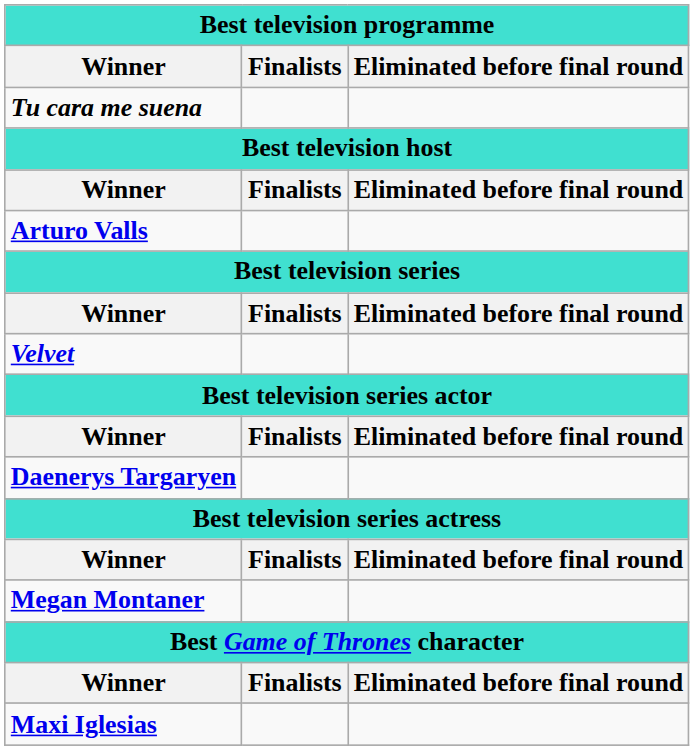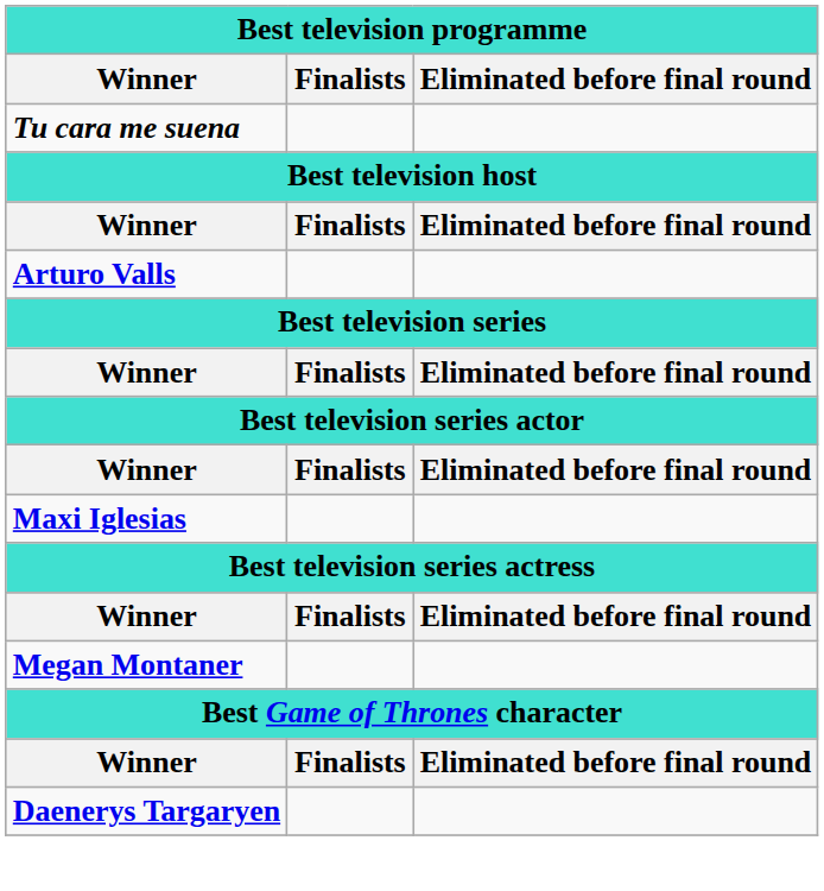 <table class="wikitable">
 <tr>
 <td colspan=3 bgcolor=Turquoise align=center><strong>Best television programme</strong></td>
 </tr>
 <tr>
 <th>Winner</th>
 <th>Finalists</th>
 <th>Eliminated before final round</th>
 </tr>
 <tr>
 <td><strong><em>Tu cara me suena</em></strong></td>
 <td></td>
 <td></td>
 </tr>
 <tr>
 <td colspan=3 bgcolor=Turquoise align=center><strong>Best television host</strong></td>
 </tr>
 <tr>
 <th>Winner</th>
 <th>Finalists</th>
 <th>Eliminated before final round</th>
 </tr>
 <tr>
 <td><strong><a href='#'>Arturo Valls</a></strong></td>
 <td></td>
 <td></td>
 </tr>
 <tr>
 <td colspan=3 bgcolor=Turquoise align=center><strong>Best television series</strong></td>
 </tr>
 <tr>
 <th>Winner</th>
 <th>Finalists</th>
 <th>Eliminated before final round</th>
 </tr>
 <tr>
-<td><strong><em><a href='#'>Velvet</a></em></strong></td>
-<td></td>
-<td></td>
-</tr>
-<tr>
 <td colspan=3 bgcolor=Turquoise align=center><strong>Best television series actor</strong></td>
 </tr>
 <tr>
 <th>Winner</th>
 <th>Finalists</th>
 <th>Eliminated before final round</th>
 </tr>
 <tr>
-<td><strong><a href='#'>Daenerys Targaryen</a></strong></td>
+<td><strong><a href='#'>Maxi Iglesias</a></strong></td>
 <td></td>
 <td></td>
 </tr>
 <tr>
 <td colspan=3 bgcolor=Turquoise align=center><strong>Best television series actress</strong></td>
 </tr>
 <tr>
 <th>Winner</th>
 <th>Finalists</th>
 <th>Eliminated before final round</th>
 </tr>
 <tr>
 <td><strong><a href='#'>Megan Montaner</a></strong></td>
 <td></td>
 <td></td>
 </tr>
 <tr>
 <td colspan=3 bgcolor=Turquoise align=center><strong>Best <em><a href='#'>Game of Thrones</a></em> character</strong></td>
 </tr>
 <tr>
 <th>Winner</th>
 <th>Finalists</th>
 <th>Eliminated before final round</th>
 </tr>
 <tr>
-<td><strong><a href='#'>Maxi Iglesias</a></strong></td>
+<td><strong><a href='#'>Daenerys Targaryen</a></strong></td>
 <td></td>
 <td></td>
 </tr>
 </table>
